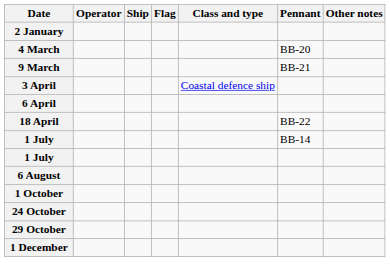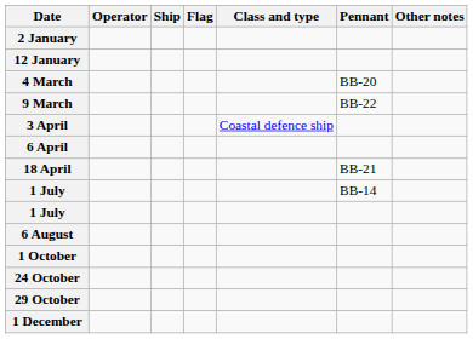 <table Class="wikitable">
 <tr>
 <th width="90">Date</th>
 <th>Operator</th>
 <th>Ship</th>
 <th>Flag</th>
 <th>Class and type</th>
 <th>Pennant</th>
 <th>Other notes</th>
 </tr>
 <tr>
 <th>2 January</th>
+<td></td>
+<td><strong></strong></td>
+<td></td>
+<td></td>
+<td></td>
+<td></td>
+</tr>
+<tr>
+<th>12 January</th>
 <td></td>
 <td><strong></strong></td>
 <td></td>
 <td></td>
 <td></td>
 <td></td>
 </tr>
 <tr>
 <th>4 March</th>
 <td></td>
 <td><strong></strong></td>
 <td></td>
 <td></td>
 <td>BB-20</td>
 <td></td>
 </tr>
 <tr>
 <th>9 March</th>
 <td></td>
 <td><strong></strong></td>
 <td></td>
 <td></td>
-<td>BB-21</td>
+<td>BB-22</td>
 <td></td>
 </tr>
 <tr ---->
 <th>3 April</th>
 <td></td>
 <td><strong></strong></td>
 <td></td>
 <td><a href='#'>Coastal defence ship</a></td>
 <td></td>
 <td></td>
 </tr>
 <tr>
 <th>6 April</th>
 <td></td>
 <td><strong></strong></td>
 <td></td>
 <td></td>
 <td></td>
 <td></td>
 </tr>
 <tr>
 <th>18 April</th>
 <td></td>
 <td><strong></strong></td>
 <td></td>
 <td></td>
-<td>BB-22</td>
+<td>BB-21</td>
 <td></td>
 </tr>
 <tr>
 <th>1 July</th>
 <td></td>
 <td><strong></strong></td>
 <td></td>
 <td></td>
 <td>BB-14</td>
 <td></td>
 </tr>
 <tr>
 <th>1 July</th>
 <td></td>
 <td><strong></strong></td>
 <td></td>
 <td></td>
 <td></td>
 <td></td>
 </tr>
 <tr>
 <th>6 August</th>
 <td></td>
 <td><strong></strong></td>
 <td></td>
 <td></td>
 <td></td>
 <td></td>
 </tr>
 <tr>
 <th>1 October</th>
 <td></td>
 <td><strong></strong></td>
 <td></td>
 <td></td>
 <td></td>
 <td></td>
 </tr>
 <tr>
 <th>24 October</th>
 <td></td>
 <td><strong></strong></td>
 <td></td>
 <td></td>
 <td></td>
 <td></td>
 </tr>
 <tr>
 <th>29 October</th>
 <td></td>
 <td><strong></strong></td>
 <td></td>
 <td></td>
 <td></td>
 <td></td>
 </tr>
 <tr>
 <th>1 December</th>
 <td></td>
 <td><strong></strong></td>
 <td></td>
 <td></td>
 <td></td>
 <td></td>
 </tr>
 </table>
